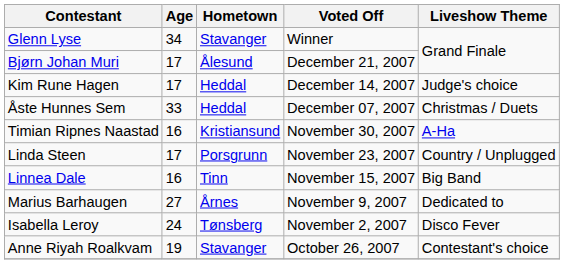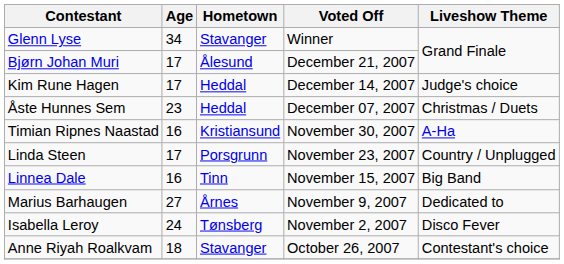 <table class="wikitable" style="font-size:95%;">
 <tr>
 <th>Contestant</th>
 <th>Age</th>
 <th>Hometown</th>
 <th>Voted Off</th>
 <th>Liveshow Theme</th>
 </tr>
 <tr>
 <td><a href='#'>Glenn Lyse</a></td>
 <td>34</td>
 <td><a href='#'>Stavanger</a></td>
 <td>Winner</td>
 <td rowspan="2">Grand Finale</td>
 </tr>
 <tr>
 <td><a href='#'>Bjørn Johan Muri</a></td>
 <td>17</td>
 <td><a href='#'>Ålesund</a></td>
 <td>December 21, 2007</td>
 </tr>
 <tr>
 <td>Kim Rune Hagen</td>
 <td>17</td>
 <td><a href='#'>Heddal</a></td>
 <td>December 14, 2007</td>
 <td>Judge's choice</td>
 </tr>
 <tr>
 <td>Åste Hunnes Sem</td>
-<td>33</td>
+<td>23</td>
 <td><a href='#'>Heddal</a></td>
 <td>December 07, 2007</td>
 <td>Christmas / Duets</td>
 </tr>
 <tr>
 <td>Timian Ripnes Naastad</td>
 <td>16</td>
 <td><a href='#'>Kristiansund</a></td>
 <td>November 30, 2007</td>
 <td><a href='#'>A-Ha</a></td>
 </tr>
 <tr>
 <td>Linda Steen</td>
 <td>17</td>
 <td><a href='#'>Porsgrunn</a></td>
 <td>November 23, 2007</td>
 <td>Country / Unplugged</td>
 </tr>
 <tr>
 <td><a href='#'>Linnea Dale</a></td>
 <td>16</td>
 <td><a href='#'>Tinn</a></td>
 <td>November 15, 2007</td>
 <td>Big Band</td>
 </tr>
 <tr>
 <td>Marius Barhaugen</td>
 <td>27</td>
 <td><a href='#'>Årnes</a></td>
 <td>November 9, 2007</td>
 <td>Dedicated to</td>
 </tr>
 <tr>
 <td>Isabella Leroy</td>
 <td>24</td>
 <td><a href='#'>Tønsberg</a></td>
 <td>November 2, 2007</td>
 <td>Disco Fever</td>
 </tr>
 <tr>
 <td>Anne Riyah Roalkvam</td>
-<td>19</td>
+<td>18</td>
 <td><a href='#'>Stavanger</a></td>
 <td>October 26, 2007</td>
 <td>Contestant's choice</td>
 </tr>
 <tr>
 </tr>
 </table>
